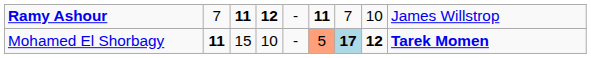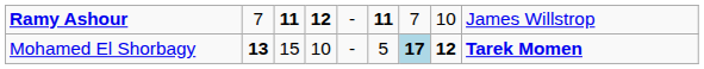 <table class="wikitable">
 <tr>
 <td width=200> <strong><a href='#'>Ramy Ashour</a></strong></td>
 <td style="width:20px; text-align:center;">7</td>
 <td style="width:20px; text-align:center;"><strong>11</strong></td>
 <td style="width:20px; text-align:center;"><strong>12</strong></td>
 <td style="width:20px; text-align:center;">-</td>
 <td style="width:20px; text-align:center;"><strong>11</strong></td>
 <td style="width:20px; text-align:center;">7</td>
 <td style="width:20px; text-align:center;">10</td>
 <td width=200> <a href='#'>James Willstrop</a></td>
 </tr>
 <tr>
 <td> <a href='#'>Mohamed El Shorbagy</a></td>
-<td style="text-align:center;"><strong>11</strong></td>
+<td style="text-align:center;"><strong>13</strong></td>
 <td style="text-align:center;">15</td>
 <td style="text-align:center;">10</td>
 <td style="text-align:center;">-</td>
-<td style="background: lightsalmon; text-align:center;">5</td>
+<td style="text-align:center;">5</td>
 <td style="background: lightblue; text-align:center;"><strong>17</strong></td>
 <td style="text-align:center;"><strong>12</strong></td>
 <td> <strong><a href='#'>Tarek Momen</a></strong></td>
 </tr>
 </table>
